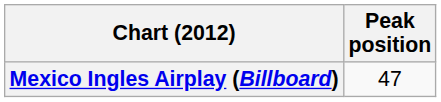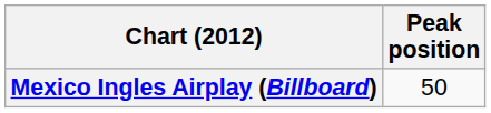 <table class="wikitable sortable plainrowheaders" style="text-align:center;">
 <tr>
 <th scope="col">Chart (2012)</th>
 <th scope="col">Peak<br>position</th>
 </tr>
 <tr>
 <th scope="row"><a href='#'>Mexico Ingles Airplay</a> (<em><a href='#'>Billboard</a></em>)</th>
-<td>47</td>
+<td>50</td>
 </tr>
 </table>
